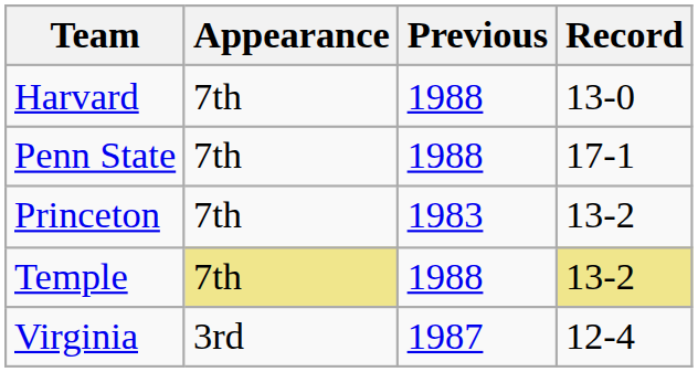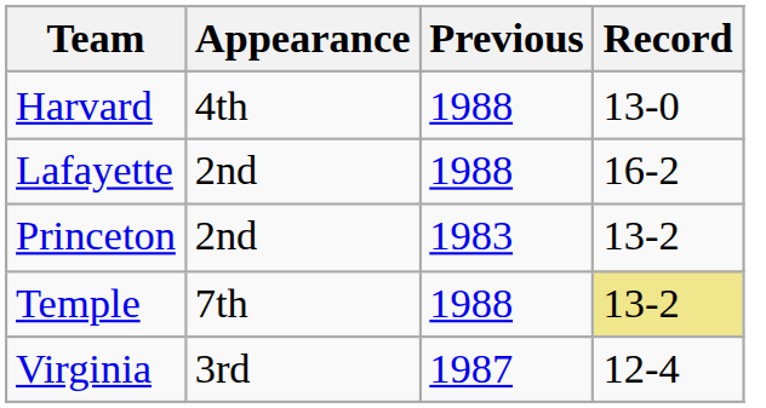 <table class="wikitable sortable">
 <tr>
 <th>Team</th>
 <th>Appearance</th>
 <th>Previous</th>
 <th>Record</th>
 </tr>
 <tr>
 <td><a href='#'>Harvard</a></td>
-<td>7th</td>
+<td>4th</td>
 <td><a href='#'>1988</a></td>
 <td>13-0</td>
 </tr>
 <tr>
-<td><a href='#'>Penn State</a></td>
-<td>7th</td>
+<td><a href='#'>Lafayette</a></td>
+<td>2nd</td>
 <td><a href='#'>1988</a></td>
-<td>17-1</td>
+<td>16-2</td>
 </tr>
 <tr>
 <td><a href='#'>Princeton</a></td>
-<td>7th</td>
+<td>2nd</td>
 <td><a href='#'>1983</a></td>
 <td>13-2</td>
 </tr>
 <tr>
 <td><a href='#'>Temple</a></td>
-<td style="background: khaki;">7th</td>
+<td>7th</td>
 <td><a href='#'>1988</a></td>
 <td style="background: khaki;">13-2</td>
 </tr>
 <tr>
 <td><a href='#'>Virginia</a></td>
 <td>3rd</td>
 <td><a href='#'>1987</a></td>
 <td>12-4</td>
 </tr>
 </table>
